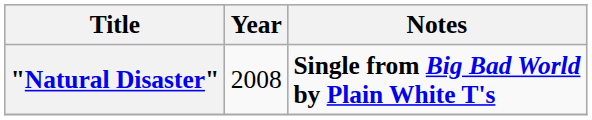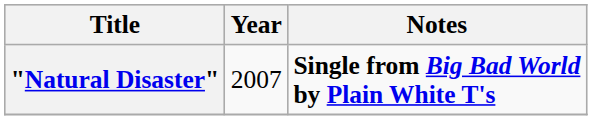 <table class="wikitable sortable plainrowheaders">
 <tr>
 <th scope="col">Title</th>
 <th scope="col">Year</th>
 <th scope="col" class="unsortable">Notes</th>
 </tr>
 <tr>
 <th scope="row">"<a href='#'>Natural Disaster</a>"</th>
-<td align="center">2008</td>
+<td align="center">2007</td>
 <td><strong>Single from <em><a href='#'>Big Bad World</a></em><br>by <a href='#'>Plain White T's</a></strong></td>
 </tr>
 <tr>
 </tr>
 </table>
